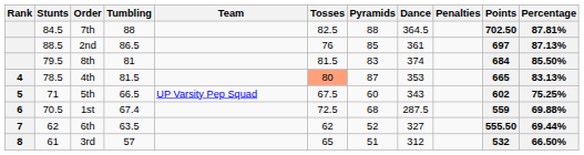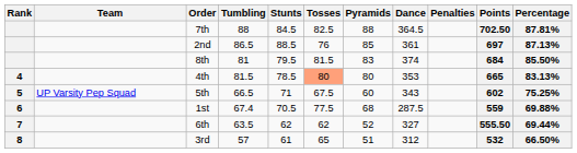 <table class="wikitable sortable" style="font-size:90%; text-align:center;">
 <tr>
 <th style="width:30px;">Rank</th>
-<th>Stunts</th>
+<th style="width:210px;">Team</th>
 <th style="width:40px;">Order</th>
 <th>Tumbling</th>
-<th style="width:210px;">Team</th>
+<th>Stunts</th>
 <th>Tosses</th>
 <th>Pyramids</th>
 <th>Dance</th>
 <th>Penalties</th>
 <th>Points</th>
 <th>Percentage</th>
 </tr>
 <tr>
 <th></th>
-<td>84.5</td>
+<td style="text-align:left"></td>
 <td>7th</td>
 <td>88</td>
-<td style="text-align:left"></td>
+<td>84.5</td>
 <td>82.5</td>
 <td>88</td>
 <td>364.5</td>
 <td></td>
 <th>702.50</th>
 <th>87.81%</th>
 </tr>
 <tr>
 <th></th>
-<td>88.5</td>
+<td style="text-align:left"></td>
 <td>2nd</td>
 <td>86.5</td>
-<td style="text-align:left"></td>
+<td>88.5</td>
 <td>76</td>
 <td>85</td>
 <td>361</td>
 <td></td>
 <th>697</th>
 <th>87.13%</th>
 </tr>
 <tr>
 <th></th>
-<td>79.5</td>
+<td style="text-align:left"></td>
 <td>8th</td>
 <td>81</td>
-<td style="text-align:left"></td>
+<td>79.5</td>
 <td>81.5</td>
 <td>83</td>
 <td>374</td>
 <td></td>
 <th>684</th>
 <th>85.50%</th>
 </tr>
 <tr>
 <th>4</th>
-<td>78.5</td>
+<td style="text-align:left"></td>
 <td>4th</td>
 <td>81.5</td>
-<td style="text-align:left"></td>
+<td>78.5</td>
 <td style="background: lightsalmon;">80</td>
-<td>87</td>
+<td>80</td>
 <td>353</td>
 <td></td>
 <th>665</th>
 <th>83.13%</th>
 </tr>
 <tr>
 <th>5</th>
-<td>71</td>
+<td style="text-align:left"> <a href='#'>UP Varsity Pep Squad</a></td>
 <td>5th</td>
 <td>66.5</td>
-<td style="text-align:left"> <a href='#'>UP Varsity Pep Squad</a></td>
+<td>71</td>
 <td>67.5</td>
 <td>60</td>
 <td>343</td>
 <td></td>
 <th>602</th>
 <th>75.25%</th>
 </tr>
 <tr>
 <th>6</th>
-<td>70.5</td>
+<td style="text-align:left"></td>
 <td>1st</td>
 <td>67.4</td>
-<td style="text-align:left"></td>
-<td>72.5</td>
+<td>70.5</td>
+<td>77.5</td>
 <td>68</td>
 <td>287.5</td>
 <td></td>
 <th>559</th>
 <th>69.88%</th>
 </tr>
 <tr>
 <th>7</th>
-<td>62</td>
+<td style="text-align:left"></td>
 <td>6th</td>
 <td>63.5</td>
-<td style="text-align:left"></td>
+<td>62</td>
 <td>62</td>
 <td>52</td>
 <td>327</td>
 <td></td>
 <th>555.50</th>
 <th>69.44%</th>
 </tr>
 <tr>
 <th>8</th>
-<td>61</td>
+<td style="text-align:left"></td>
 <td>3rd</td>
 <td>57</td>
-<td style="text-align:left"></td>
+<td>61</td>
 <td>65</td>
 <td>51</td>
 <td>312</td>
 <td></td>
 <th>532</th>
 <th>66.50%</th>
 </tr>
 </table>
